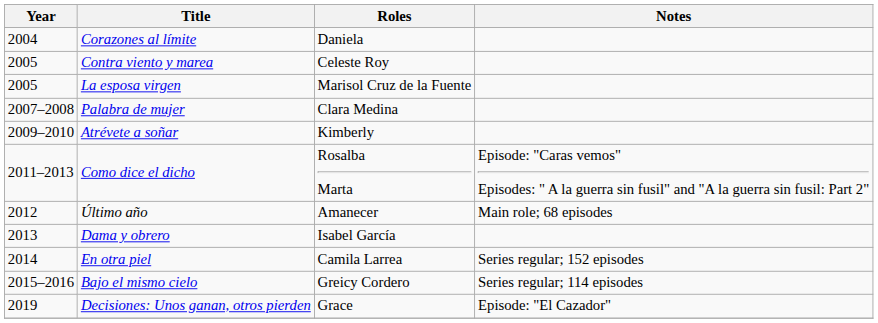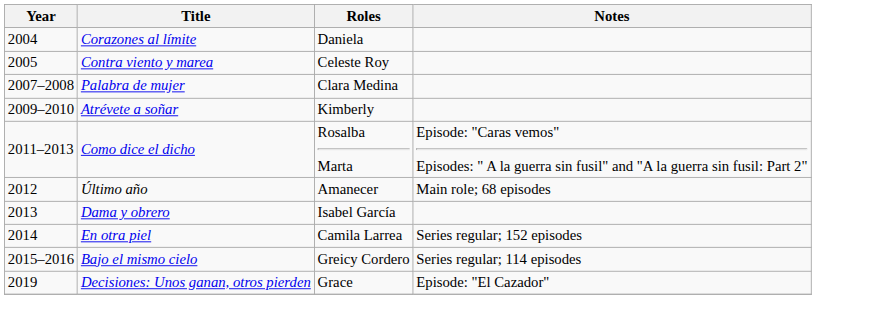 <table class="wikitable sortable">
 <tr>
 <th>Year</th>
 <th>Title</th>
 <th>Roles</th>
 <th>Notes</th>
 </tr>
 <tr>
 <td>2004</td>
 <td><em><a href='#'>Corazones al límite</a></em></td>
 <td>Daniela</td>
 <td></td>
 </tr>
 <tr>
 <td>2005</td>
 <td><em><a href='#'>Contra viento y marea</a></em></td>
 <td>Celeste Roy</td>
-<td></td>
-</tr>
-<tr>
-<td>2005</td>
-<td><em><a href='#'>La esposa virgen</a></em></td>
-<td>Marisol Cruz de la Fuente</td>
 <td></td>
 </tr>
 <tr>
 <td>2007–2008</td>
 <td><em><a href='#'>Palabra de mujer</a></em></td>
 <td>Clara Medina</td>
 <td></td>
 </tr>
 <tr>
 <td>2009–2010</td>
 <td><em><a href='#'>Atrévete a soñar</a></em></td>
 <td>Kimberly</td>
 <td></td>
 </tr>
 <tr>
 <td>2011–2013</td>
 <td><em><a href='#'>Como dice el dicho</a></em></td>
 <td>Rosalba<hr>Marta</td>
 <td>Episode: "Caras vemos"<hr>Episodes: " A la guerra sin fusil" and "A la guerra sin fusil: Part 2"</td>
 </tr>
 <tr>
 <td>2012</td>
 <td><em>Último año</em></td>
 <td>Amanecer</td>
 <td>Main role; 68 episodes</td>
 </tr>
 <tr>
 <td>2013</td>
 <td><em><a href='#'>Dama y obrero</a></em></td>
 <td>Isabel García</td>
 <td></td>
 </tr>
 <tr>
 <td>2014</td>
 <td><em><a href='#'>En otra piel</a></em></td>
 <td>Camila Larrea</td>
 <td>Series regular; 152 episodes</td>
 </tr>
 <tr>
 <td>2015–2016</td>
 <td><em><a href='#'>Bajo el mismo cielo</a></em></td>
 <td>Greicy Cordero</td>
 <td>Series regular; 114 episodes</td>
 </tr>
 <tr>
 <td>2019</td>
 <td><em><a href='#'>Decisiones: Unos ganan, otros pierden</a></em></td>
 <td>Grace</td>
 <td>Episode: "El Cazador"</td>
 </tr>
 <tr>
 </tr>
 </table>
